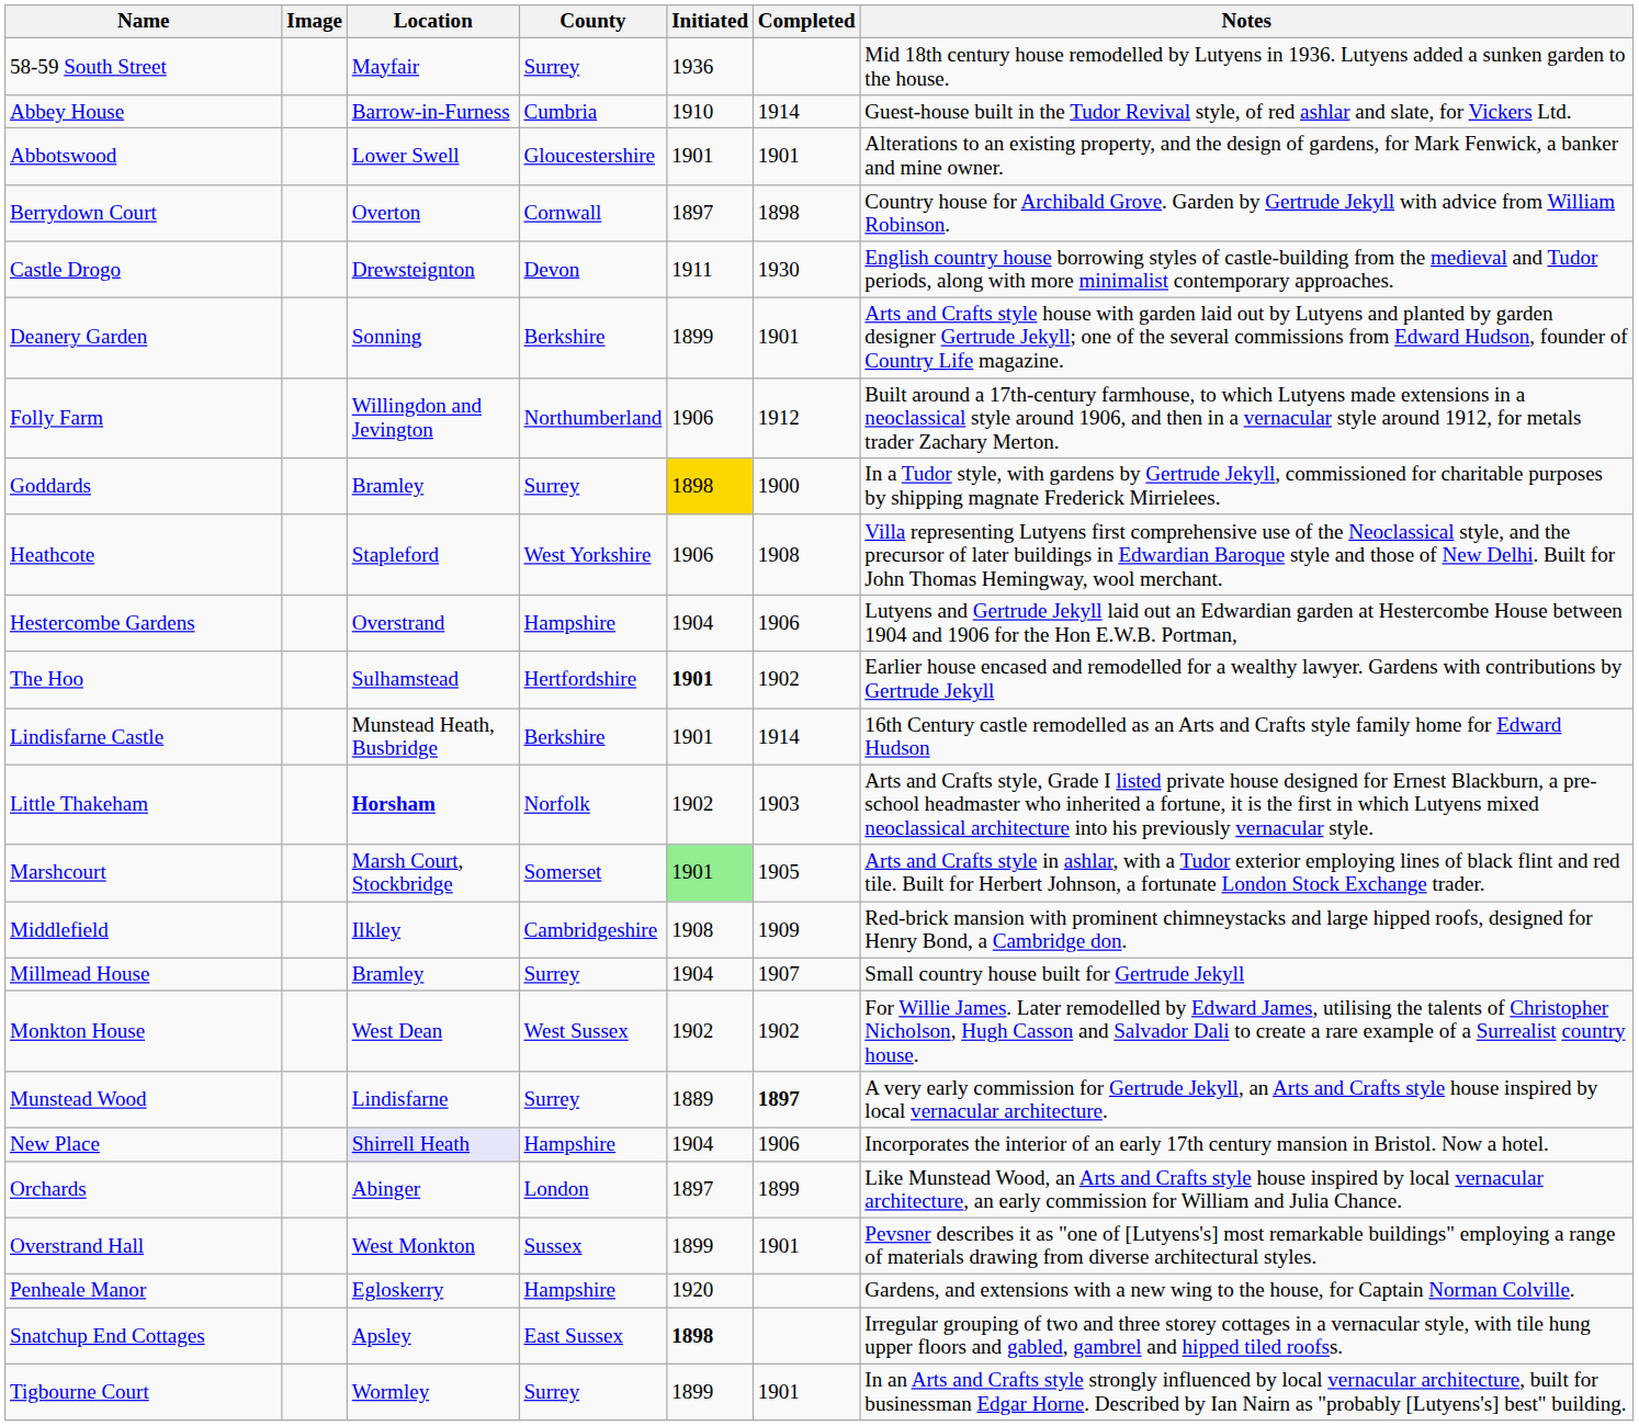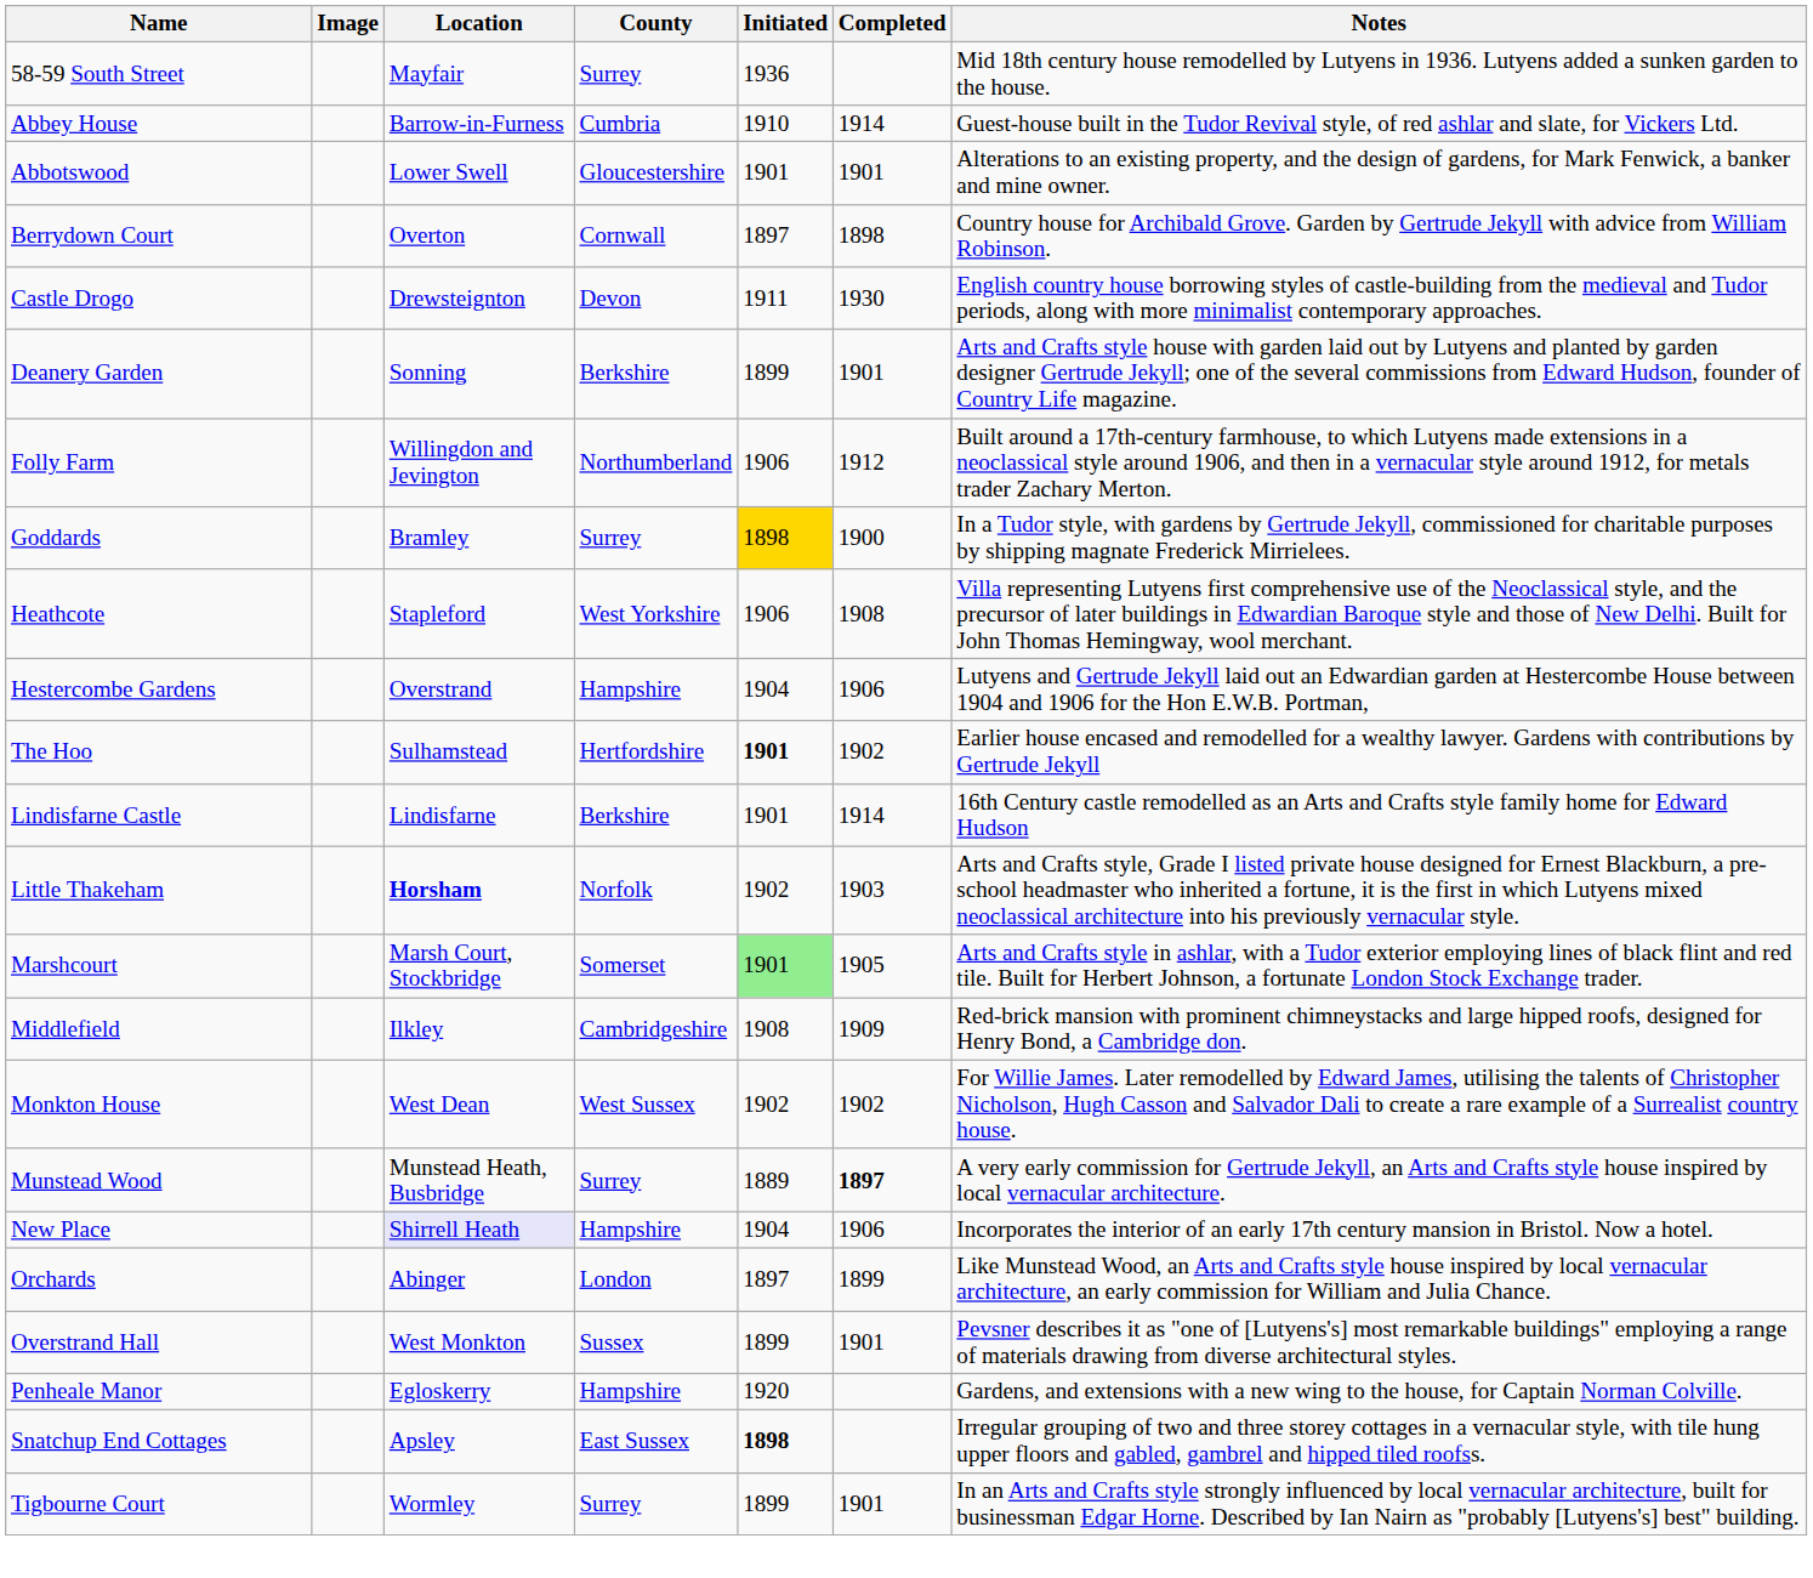 <table class="wikitable sortable">
 <tr>
 <th style="width: 17%;">Name</th>
 <th>Image</th>
 <th>Location</th>
 <th>County</th>
 <th>Initiated</th>
 <th>Completed</th>
 <th>Notes</th>
 </tr>
 <tr>
 <td>58-59 <a href='#'>South Street</a><br><small></small></td>
 <td></td>
 <td><a href='#'>Mayfair</a></td>
 <td><a href='#'>Surrey</a></td>
 <td>1936</td>
 <td></td>
 <td>Mid 18th century house remodelled by Lutyens in 1936. Lutyens added a sunken garden to the house.</td>
 </tr>
 <tr>
 <td><a href='#'>Abbey House</a><br><small></small></td>
 <td></td>
 <td><a href='#'>Barrow-in-Furness</a></td>
 <td><a href='#'>Cumbria</a></td>
 <td>1910</td>
 <td>1914</td>
 <td>Guest-house built in the <a href='#'>Tudor Revival</a> style, of red <a href='#'>ashlar</a> and slate, for <a href='#'>Vickers</a> Ltd.</td>
 </tr>
 <tr>
 <td><a href='#'>Abbotswood</a><br><small></small></td>
 <td></td>
 <td><a href='#'>Lower Swell</a></td>
 <td><a href='#'>Gloucestershire</a></td>
 <td>1901</td>
 <td>1901</td>
 <td>Alterations to an existing property, and the design of gardens, for Mark Fenwick, a banker and mine owner.</td>
 </tr>
 <tr>
 <td><a href='#'>Berrydown Court</a><br><small></small></td>
 <td></td>
 <td><a href='#'>Overton</a></td>
 <td><a href='#'>Cornwall</a></td>
 <td>1897</td>
 <td>1898</td>
 <td>Country house for <a href='#'>Archibald Grove</a>. Garden by <a href='#'>Gertrude Jekyll</a> with advice from <a href='#'>William Robinson</a>.</td>
 </tr>
 <tr>
 <td><a href='#'>Castle Drogo</a><br><small></small></td>
 <td></td>
 <td><a href='#'>Drewsteignton</a></td>
 <td><a href='#'>Devon</a></td>
 <td>1911</td>
 <td>1930</td>
 <td><a href='#'>English country house</a> borrowing styles of castle-building from the <a href='#'>medieval</a> and <a href='#'>Tudor</a> periods, along with more <a href='#'>minimalist</a> contemporary approaches.</td>
 </tr>
 <tr>
 <td><a href='#'>Deanery Garden</a><br><small></small></td>
 <td></td>
 <td><a href='#'>Sonning</a></td>
 <td><a href='#'>Berkshire</a></td>
 <td>1899</td>
 <td>1901</td>
 <td><a href='#'>Arts and Crafts style</a> house with garden laid out by Lutyens and planted by garden designer <a href='#'>Gertrude Jekyll</a>; one of the several commissions from <a href='#'>Edward Hudson</a>, founder of <a href='#'>Country Life</a> magazine.</td>
 </tr>
 <tr>
 <td><a href='#'>Folly Farm</a><br><small></small></td>
 <td></td>
 <td><a href='#'>Willingdon and Jevington</a></td>
 <td><a href='#'>Northumberland</a></td>
 <td>1906</td>
 <td>1912</td>
 <td>Built around a 17th-century farmhouse, to which Lutyens made extensions in a <a href='#'>neoclassical</a> style around 1906, and then in a <a href='#'>vernacular</a> style around 1912, for metals trader Zachary Merton.</td>
 </tr>
 <tr>
 <td><a href='#'>Goddards</a><br><small></small></td>
 <td></td>
 <td><a href='#'>Bramley</a></td>
 <td><a href='#'>Surrey</a></td>
 <td style="background: gold;">1898</td>
 <td>1900</td>
 <td>In a <a href='#'>Tudor</a> style, with gardens by <a href='#'>Gertrude Jekyll</a>, commissioned for charitable purposes by shipping magnate Frederick Mirrielees.</td>
 </tr>
 <tr>
 <td><a href='#'>Heathcote</a><br><small></small></td>
 <td></td>
 <td><a href='#'>Stapleford</a></td>
 <td><a href='#'>West Yorkshire</a></td>
 <td>1906</td>
 <td>1908</td>
 <td><a href='#'>Villa</a> representing Lutyens first comprehensive use of the <a href='#'>Neoclassical</a> style, and the precursor of later buildings in <a href='#'>Edwardian Baroque</a> style and those of <a href='#'>New Delhi</a>. Built for John Thomas Hemingway, wool merchant.</td>
 </tr>
 <tr>
 <td><a href='#'>Hestercombe Gardens</a><br><small></small></td>
 <td></td>
 <td><a href='#'>Overstrand</a></td>
 <td><a href='#'>Hampshire</a></td>
 <td>1904</td>
 <td>1906</td>
 <td>Lutyens and <a href='#'>Gertrude Jekyll</a> laid out an Edwardian garden at Hestercombe House between 1904 and 1906 for the Hon E.W.B. Portman,</td>
 </tr>
 <tr>
 <td><a href='#'>The Hoo</a><br><small></small></td>
 <td></td>
 <td><a href='#'>Sulhamstead</a></td>
 <td><a href='#'>Hertfordshire</a></td>
 <td><strong>1901</strong></td>
 <td>1902</td>
 <td>Earlier house encased and remodelled for a wealthy lawyer. Gardens with contributions by <a href='#'>Gertrude Jekyll</a></td>
 </tr>
 <tr>
 <td><a href='#'>Lindisfarne Castle</a><br><small></small></td>
 <td></td>
-<td>Munstead Heath, <a href='#'>Busbridge</a></td>
+<td><a href='#'>Lindisfarne</a></td>
 <td><a href='#'>Berkshire</a></td>
 <td>1901</td>
 <td>1914</td>
 <td>16th Century castle remodelled as an Arts and Crafts style family home for <a href='#'>Edward Hudson</a></td>
 </tr>
 <tr>
 <td><a href='#'>Little Thakeham</a><br><small></small></td>
 <td></td>
 <td><strong><a href='#'>Horsham</a></strong></td>
 <td><a href='#'>Norfolk</a></td>
 <td>1902</td>
 <td>1903</td>
 <td>Arts and Crafts style, Grade I <a href='#'>listed</a> private house designed for Ernest Blackburn, a pre-school headmaster who inherited a fortune, it is the  first in which Lutyens mixed <a href='#'>neoclassical architecture</a> into his previously <a href='#'>vernacular</a> style.</td>
 </tr>
 <tr>
 <td><a href='#'>Marshcourt</a><br><small></small></td>
 <td></td>
 <td><a href='#'>Marsh Court</a>, <a href='#'>Stockbridge</a></td>
 <td><a href='#'>Somerset</a></td>
 <td style="background: lightgreen;">1901</td>
 <td>1905</td>
 <td><a href='#'>Arts and Crafts style</a> in <a href='#'>ashlar</a>, with a <a href='#'>Tudor</a> exterior employing lines of black flint and red tile. Built for Herbert Johnson, a fortunate <a href='#'>London Stock Exchange</a> trader.</td>
 </tr>
 <tr>
 <td><a href='#'>Middlefield</a><br><small></small></td>
 <td></td>
 <td><a href='#'>Ilkley</a></td>
 <td><a href='#'>Cambridgeshire</a></td>
 <td>1908</td>
 <td>1909</td>
 <td>Red-brick mansion with prominent chimneystacks and large hipped roofs, designed for Henry Bond, a  <a href='#'>Cambridge don</a>.</td>
 </tr>
 <tr>
-<td><a href='#'>Millmead House</a><br><small></small></td>
-<td></td>
-<td><a href='#'>Bramley</a></td>
-<td><a href='#'>Surrey</a></td>
-<td>1904</td>
-<td>1907</td>
-<td>Small country house built for <a href='#'>Gertrude Jekyll</a></td>
-</tr>
-<tr>
 <td><a href='#'>Monkton House</a><br><small></small></td>
 <td></td>
 <td><a href='#'>West Dean</a></td>
 <td><a href='#'>West Sussex</a></td>
 <td>1902</td>
 <td>1902</td>
 <td>For <a href='#'>Willie James</a>. Later remodelled by <a href='#'>Edward James</a>, utilising the talents of  <a href='#'>Christopher Nicholson</a>, <a href='#'>Hugh Casson</a> and <a href='#'>Salvador Dali</a> to create a rare example of a <a href='#'>Surrealist</a> <a href='#'>country house</a>.</td>
 </tr>
 <tr>
 <td><a href='#'>Munstead Wood</a><br><small></small></td>
 <td></td>
-<td><a href='#'>Lindisfarne</a></td>
+<td>Munstead Heath, <a href='#'>Busbridge</a></td>
 <td><a href='#'>Surrey</a></td>
 <td>1889</td>
 <td><strong>1897</strong></td>
 <td>A very early commission for <a href='#'>Gertrude Jekyll</a>, an <a href='#'>Arts and Crafts style</a> house inspired by local <a href='#'>vernacular architecture</a>.</td>
 </tr>
 <tr>
 <td><a href='#'>New Place</a><br><small></small></td>
 <td></td>
 <td style="background: lavender;"><a href='#'>Shirrell Heath</a></td>
 <td><a href='#'>Hampshire</a></td>
 <td>1904</td>
 <td>1906</td>
 <td>Incorporates the interior of an early 17th century mansion in Bristol. Now a hotel.</td>
 </tr>
 <tr>
 <td><a href='#'>Orchards</a><br><small></small></td>
 <td></td>
 <td><a href='#'>Abinger</a></td>
 <td><a href='#'>London</a></td>
 <td>1897</td>
 <td>1899</td>
 <td>Like Munstead Wood, an <a href='#'>Arts and Crafts style</a> house inspired by local <a href='#'>vernacular architecture</a>, an early commission for William and Julia Chance.</td>
 </tr>
 <tr>
 <td><a href='#'>Overstrand Hall</a><br><small></small></td>
 <td></td>
 <td><a href='#'>West Monkton</a></td>
 <td><a href='#'>Sussex</a></td>
 <td>1899</td>
 <td>1901</td>
 <td><a href='#'>Pevsner</a> describes it as "one of [Lutyens's] most remarkable buildings"  employing a range of materials drawing from diverse architectural styles.</td>
 </tr>
 <tr>
 <td><a href='#'>Penheale Manor</a><br><small></small></td>
 <td></td>
 <td><a href='#'>Egloskerry</a></td>
 <td><a href='#'>Hampshire</a></td>
 <td>1920</td>
 <td></td>
 <td>Gardens, and extensions with a new wing to the house, for Captain <a href='#'>Norman Colville</a>.</td>
 </tr>
 <tr>
 <td><a href='#'>Snatchup End Cottages</a><br><small></small></td>
 <td></td>
 <td><a href='#'>Apsley</a></td>
 <td><a href='#'>East Sussex</a></td>
 <td><strong>1898</strong></td>
 <td></td>
 <td>Irregular grouping of two and three storey cottages in a vernacular style, with tile hung upper floors and <a href='#'>gabled</a>, <a href='#'>gambrel</a> and <a href='#'>hipped tiled roofs</a>s.</td>
 </tr>
 <tr>
 <td><a href='#'>Tigbourne Court</a><br><small></small></td>
 <td></td>
 <td><a href='#'>Wormley</a></td>
 <td><a href='#'>Surrey</a></td>
 <td>1899</td>
 <td>1901</td>
 <td>In an <a href='#'>Arts and Crafts style</a> strongly influenced by local <a href='#'>vernacular architecture</a>, built for businessman <a href='#'>Edgar Horne</a>. Described by Ian Nairn as "probably [Lutyens's] best" building.</td>
 </tr>
 <tr>
 </tr>
 </table>
